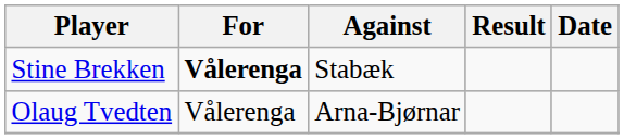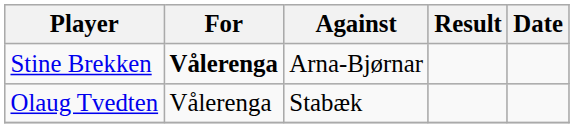 <table class="wikitable">
 <tr>
 <th>Player</th>
 <th>For</th>
 <th>Against</th>
 <th style="text-align:center">Result</th>
 <th>Date</th>
 </tr>
 <tr>
 <td> <a href='#'>Stine Brekken</a></td>
 <td><strong>Vålerenga</strong></td>
-<td>Stabæk</td>
+<td>Arna-Bjørnar</td>
 <td></td>
 <td></td>
 </tr>
 <tr>
 <td> <a href='#'>Olaug Tvedten</a></td>
 <td>Vålerenga</td>
-<td>Arna-Bjørnar</td>
+<td>Stabæk</td>
 <td></td>
 <td></td>
 </tr>
 <tr>
 </tr>
 </table>
